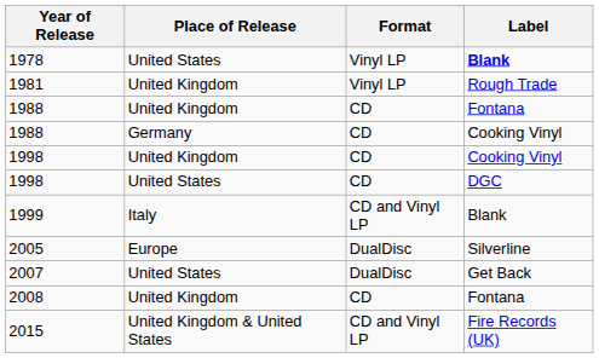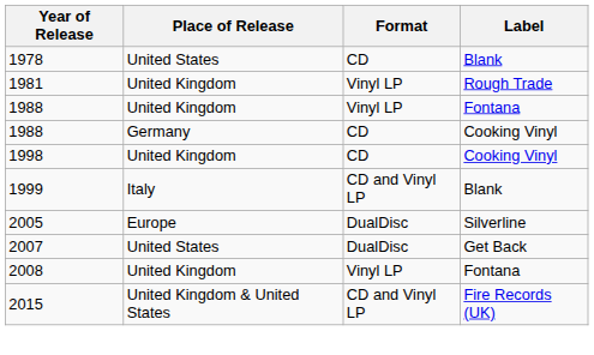 <table class="wikitable">
 <tr>
 <th>Year of Release</th>
 <th>Place of Release</th>
 <th>Format</th>
 <th>Label</th>
 </tr>
 <tr>
 <td>1978</td>
 <td>United States</td>
-<td>Vinyl LP</td>
-<td><strong><a href='#'>Blank</a></strong></td>
+<td>CD</td>
+<td><a href='#'>Blank</a></td>
 </tr>
 <tr>
 <td>1981</td>
 <td>United Kingdom</td>
 <td>Vinyl LP</td>
 <td><a href='#'>Rough Trade</a></td>
 </tr>
 <tr>
 <td>1988</td>
 <td>United Kingdom</td>
-<td>CD</td>
+<td>Vinyl LP</td>
 <td><a href='#'>Fontana</a></td>
 </tr>
 <tr>
 <td>1988</td>
 <td>Germany</td>
 <td>CD</td>
 <td>Cooking Vinyl</td>
 </tr>
 <tr>
 <td>1998</td>
 <td>United Kingdom</td>
 <td>CD</td>
 <td><a href='#'>Cooking Vinyl</a></td>
-</tr>
-<tr>
-<td>1998</td>
-<td>United States</td>
-<td>CD</td>
-<td><a href='#'>DGC</a></td>
 </tr>
 <tr>
 <td>1999</td>
 <td>Italy</td>
 <td>CD and Vinyl LP</td>
 <td>Blank</td>
 </tr>
 <tr>
 <td>2005</td>
 <td>Europe</td>
 <td>DualDisc</td>
 <td>Silverline</td>
 </tr>
 <tr>
 <td>2007</td>
 <td>United States</td>
 <td>DualDisc</td>
 <td>Get Back</td>
 </tr>
 <tr>
 <td>2008</td>
 <td>United Kingdom</td>
-<td>CD</td>
+<td>Vinyl LP</td>
 <td>Fontana</td>
 </tr>
 <tr>
 <td>2015</td>
 <td>United Kingdom & United States</td>
 <td>CD and Vinyl LP</td>
 <td><a href='#'>Fire Records (UK)</a></td>
 </tr>
 </table>
